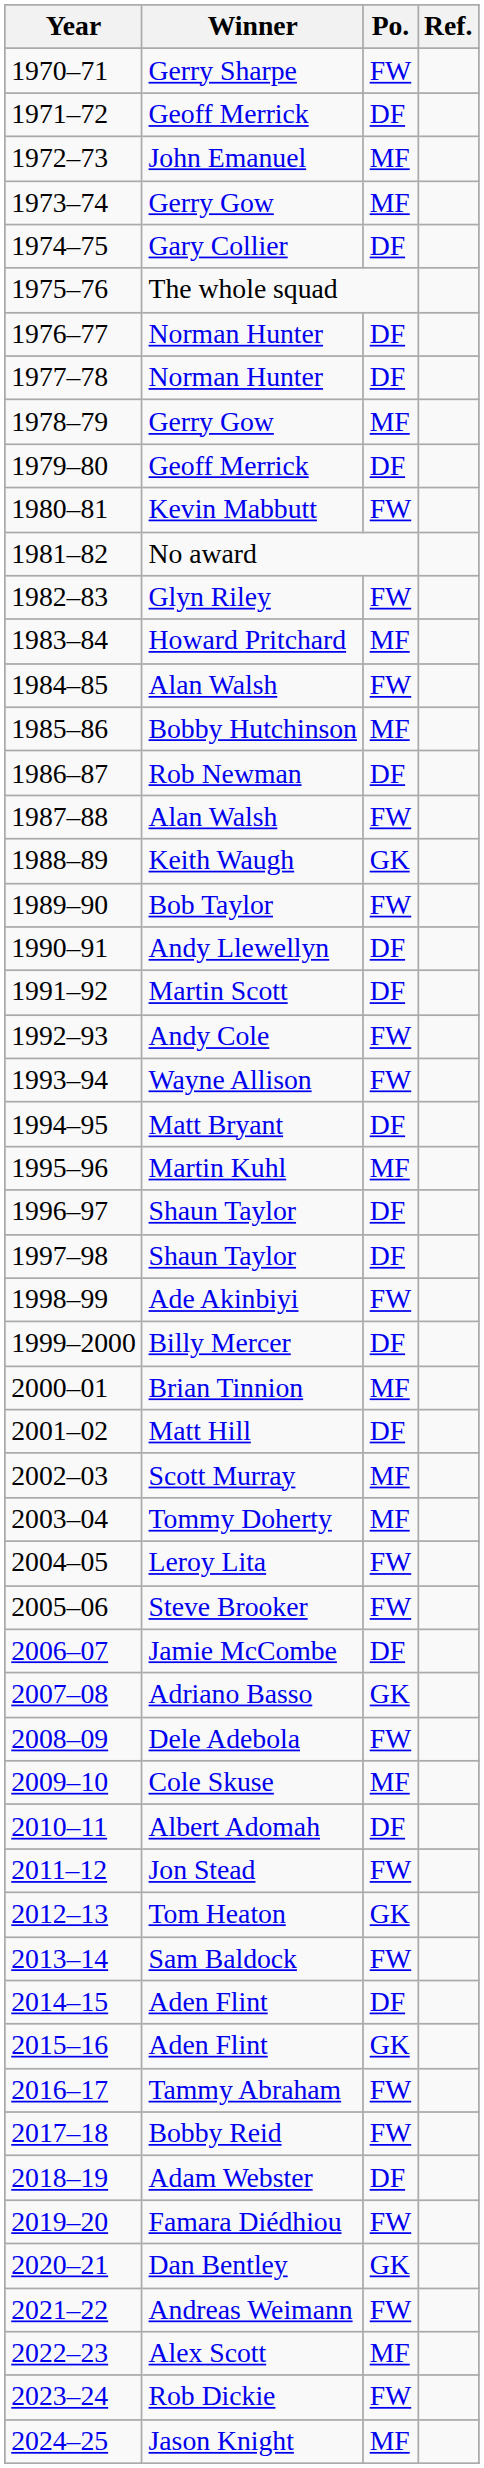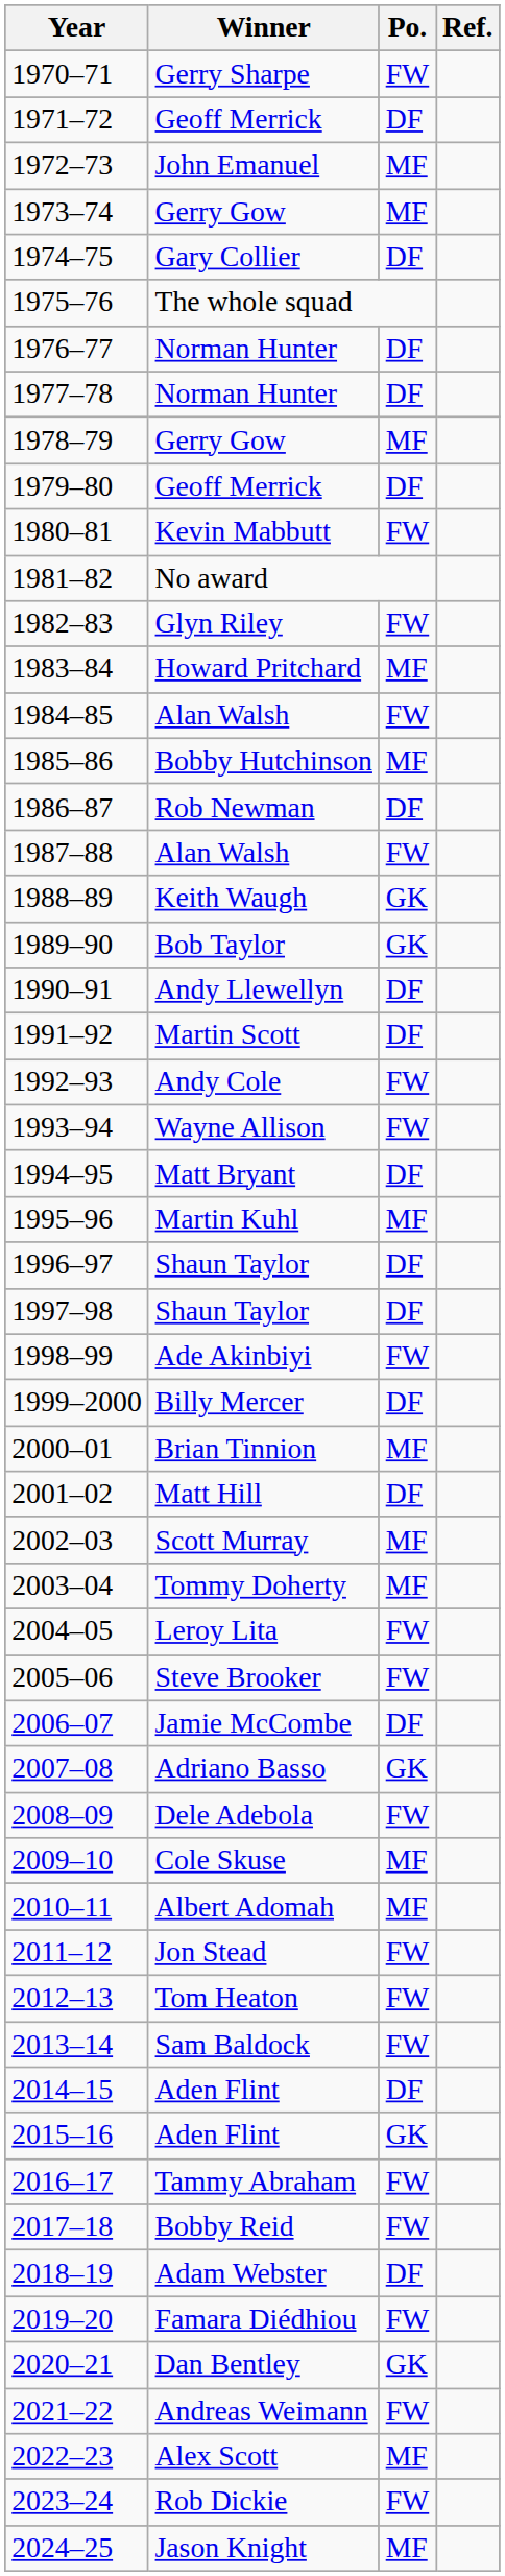 <table class="wikitable">
 <tr>
 <th>Year</th>
 <th>Winner</th>
 <th>Po.</th>
 <th>Ref.</th>
 </tr>
 <tr>
 <td>1970–71</td>
 <td> <a href='#'>Gerry Sharpe</a></td>
 <td><a href='#'>FW</a></td>
 <td></td>
 </tr>
 <tr>
 <td>1971–72</td>
 <td> <a href='#'>Geoff Merrick</a></td>
 <td><a href='#'>DF</a></td>
 <td></td>
 </tr>
 <tr>
 <td>1972–73</td>
 <td> <a href='#'>John Emanuel</a></td>
 <td><a href='#'>MF</a></td>
 <td></td>
 </tr>
 <tr>
 <td>1973–74</td>
 <td> <a href='#'>Gerry Gow</a></td>
 <td><a href='#'>MF</a></td>
 <td></td>
 </tr>
 <tr>
 <td>1974–75</td>
 <td> <a href='#'>Gary Collier</a></td>
 <td><a href='#'>DF</a></td>
 <td></td>
 </tr>
 <tr>
 <td>1975–76</td>
 <td colspan="2">  The whole squad</td>
 <td></td>
 </tr>
 <tr>
 <td>1976–77</td>
 <td> <a href='#'>Norman Hunter</a></td>
 <td><a href='#'>DF</a></td>
 <td></td>
 </tr>
 <tr>
 <td>1977–78</td>
 <td> <a href='#'>Norman Hunter</a></td>
 <td><a href='#'>DF</a></td>
 <td></td>
 </tr>
 <tr>
 <td>1978–79</td>
 <td> <a href='#'>Gerry Gow</a></td>
 <td><a href='#'>MF</a></td>
 <td></td>
 </tr>
 <tr>
 <td>1979–80</td>
 <td> <a href='#'>Geoff Merrick</a></td>
 <td><a href='#'>DF</a></td>
 <td></td>
 </tr>
 <tr>
 <td>1980–81</td>
 <td> <a href='#'>Kevin Mabbutt</a></td>
 <td><a href='#'>FW</a></td>
 <td></td>
 </tr>
 <tr>
 <td>1981–82</td>
 <td colspan="2">No award</td>
 <td></td>
 </tr>
 <tr>
 <td>1982–83</td>
 <td> <a href='#'>Glyn Riley</a></td>
 <td><a href='#'>FW</a></td>
 <td></td>
 </tr>
 <tr>
 <td>1983–84</td>
 <td> <a href='#'>Howard Pritchard</a></td>
 <td><a href='#'>MF</a></td>
 <td></td>
 </tr>
 <tr>
 <td>1984–85</td>
 <td> <a href='#'>Alan Walsh</a></td>
 <td><a href='#'>FW</a></td>
 <td></td>
 </tr>
 <tr>
 <td>1985–86</td>
 <td> <a href='#'>Bobby Hutchinson</a></td>
 <td><a href='#'>MF</a></td>
 <td></td>
 </tr>
 <tr>
 <td>1986–87</td>
 <td> <a href='#'>Rob Newman</a></td>
 <td><a href='#'>DF</a></td>
 <td></td>
 </tr>
 <tr>
 <td>1987–88</td>
 <td> <a href='#'>Alan Walsh</a></td>
 <td><a href='#'>FW</a></td>
 <td></td>
 </tr>
 <tr>
 <td>1988–89</td>
 <td> <a href='#'>Keith Waugh</a></td>
 <td><a href='#'>GK</a></td>
 <td></td>
 </tr>
 <tr>
 <td>1989–90</td>
 <td> <a href='#'>Bob Taylor</a></td>
-<td><a href='#'>FW</a></td>
+<td><a href='#'>GK</a></td>
 <td></td>
 </tr>
 <tr>
 <td>1990–91</td>
 <td> <a href='#'>Andy Llewellyn</a></td>
 <td><a href='#'>DF</a></td>
 <td></td>
 </tr>
 <tr>
 <td>1991–92</td>
 <td> <a href='#'>Martin Scott</a></td>
 <td><a href='#'>DF</a></td>
 <td></td>
 </tr>
 <tr>
 <td>1992–93</td>
 <td> <a href='#'>Andy Cole</a></td>
 <td><a href='#'>FW</a></td>
 <td></td>
 </tr>
 <tr>
 <td>1993–94</td>
 <td> <a href='#'>Wayne Allison</a></td>
 <td><a href='#'>FW</a></td>
 <td></td>
 </tr>
 <tr>
 <td>1994–95</td>
 <td> <a href='#'>Matt Bryant</a></td>
 <td><a href='#'>DF</a></td>
 <td></td>
 </tr>
 <tr>
 <td>1995–96</td>
 <td> <a href='#'>Martin Kuhl</a></td>
 <td><a href='#'>MF</a></td>
 <td></td>
 </tr>
 <tr>
 <td>1996–97</td>
 <td> <a href='#'>Shaun Taylor</a></td>
 <td><a href='#'>DF</a></td>
 <td></td>
 </tr>
 <tr>
 <td>1997–98</td>
 <td> <a href='#'>Shaun Taylor</a></td>
 <td><a href='#'>DF</a></td>
 <td></td>
 </tr>
 <tr>
 <td>1998–99</td>
 <td> <a href='#'>Ade Akinbiyi</a></td>
 <td><a href='#'>FW</a></td>
 <td></td>
 </tr>
 <tr>
 <td>1999–2000</td>
 <td> <a href='#'>Billy Mercer</a></td>
 <td><a href='#'>DF</a></td>
 <td></td>
 </tr>
 <tr>
 <td>2000–01</td>
 <td> <a href='#'>Brian Tinnion</a></td>
 <td><a href='#'>MF</a></td>
 <td></td>
 </tr>
 <tr>
 <td>2001–02</td>
 <td> <a href='#'>Matt Hill</a></td>
 <td><a href='#'>DF</a></td>
 <td></td>
 </tr>
 <tr>
 <td>2002–03</td>
 <td> <a href='#'>Scott Murray</a></td>
 <td><a href='#'>MF</a></td>
 <td></td>
 </tr>
 <tr>
 <td>2003–04</td>
 <td> <a href='#'>Tommy Doherty</a></td>
 <td><a href='#'>MF</a></td>
 <td></td>
 </tr>
 <tr>
 <td>2004–05</td>
 <td> <a href='#'>Leroy Lita</a></td>
 <td><a href='#'>FW</a></td>
 <td></td>
 </tr>
 <tr>
 <td>2005–06</td>
 <td> <a href='#'>Steve Brooker</a></td>
 <td><a href='#'>FW</a></td>
 <td></td>
 </tr>
 <tr>
 <td><a href='#'>2006–07</a></td>
 <td> <a href='#'>Jamie McCombe</a></td>
 <td><a href='#'>DF</a></td>
 <td></td>
 </tr>
 <tr>
 <td><a href='#'>2007–08</a></td>
 <td> <a href='#'>Adriano Basso</a></td>
 <td><a href='#'>GK</a></td>
 <td></td>
 </tr>
 <tr>
 <td><a href='#'>2008–09</a></td>
 <td> <a href='#'>Dele Adebola</a></td>
 <td><a href='#'>FW</a></td>
 <td></td>
 </tr>
 <tr>
 <td><a href='#'>2009–10</a></td>
 <td> <a href='#'>Cole Skuse</a></td>
 <td><a href='#'>MF</a></td>
 <td></td>
 </tr>
 <tr>
 <td><a href='#'>2010–11</a></td>
 <td> <a href='#'>Albert Adomah</a></td>
-<td><a href='#'>DF</a></td>
+<td><a href='#'>MF</a></td>
 <td></td>
 </tr>
 <tr>
 <td><a href='#'>2011–12</a></td>
 <td> <a href='#'>Jon Stead</a></td>
 <td><a href='#'>FW</a></td>
 <td></td>
 </tr>
 <tr>
 <td><a href='#'>2012–13</a></td>
 <td> <a href='#'>Tom Heaton</a></td>
-<td><a href='#'>GK</a></td>
+<td><a href='#'>FW</a></td>
 <td></td>
 </tr>
 <tr>
 <td><a href='#'>2013–14</a></td>
 <td> <a href='#'>Sam Baldock</a></td>
 <td><a href='#'>FW</a></td>
 <td></td>
 </tr>
 <tr>
 <td><a href='#'>2014–15</a></td>
 <td> <a href='#'>Aden Flint</a></td>
 <td><a href='#'>DF</a></td>
 <td></td>
 </tr>
 <tr>
 <td><a href='#'>2015–16</a></td>
 <td> <a href='#'>Aden Flint</a></td>
 <td><a href='#'>GK</a></td>
 <td></td>
 </tr>
 <tr>
 <td><a href='#'>2016–17</a></td>
 <td> <a href='#'>Tammy Abraham</a></td>
 <td><a href='#'>FW</a></td>
 <td></td>
 </tr>
 <tr>
 <td><a href='#'>2017–18</a></td>
 <td> <a href='#'>Bobby Reid</a></td>
 <td><a href='#'>FW</a></td>
 <td></td>
 </tr>
 <tr>
 <td><a href='#'>2018–19</a></td>
 <td> <a href='#'>Adam Webster</a></td>
 <td><a href='#'>DF</a></td>
 <td></td>
 </tr>
 <tr>
 <td><a href='#'>2019–20</a></td>
 <td> <a href='#'>Famara Diédhiou</a></td>
 <td><a href='#'>FW</a></td>
 <td></td>
 </tr>
 <tr>
 <td><a href='#'>2020–21</a></td>
 <td> <a href='#'>Dan Bentley</a></td>
 <td><a href='#'>GK</a></td>
 <td></td>
 </tr>
 <tr>
 <td><a href='#'>2021–22</a></td>
 <td> <a href='#'>Andreas Weimann</a></td>
 <td><a href='#'>FW</a></td>
 <td></td>
 </tr>
 <tr>
 <td><a href='#'>2022–23</a></td>
 <td> <a href='#'>Alex Scott</a></td>
 <td><a href='#'>MF</a></td>
 <td></td>
 </tr>
 <tr>
 <td><a href='#'>2023–24</a></td>
 <td> <a href='#'>Rob Dickie</a></td>
 <td><a href='#'>FW</a></td>
 <td></td>
 </tr>
 <tr>
 <td><a href='#'>2024–25</a></td>
 <td> <a href='#'>Jason Knight</a></td>
 <td><a href='#'>MF</a></td>
 <td></td>
 </tr>
 </table>
